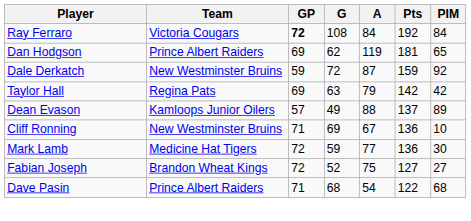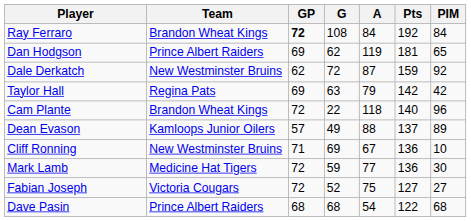 <table class="wikitable">
 <tr>
 <th width="30%">Player</th>
 <th width="30%">Team</th>
 <th width="7.5%">GP</th>
 <th width="7.5%">G</th>
 <th width="7.5%">A</th>
 <th width="7.5%">Pts</th>
 <th width="7.5%">PIM</th>
 </tr>
 <tr>
 <td><a href='#'>Ray Ferraro</a></td>
-<td><a href='#'>Victoria Cougars</a></td>
+<td><a href='#'>Brandon Wheat Kings</a></td>
 <td><strong>72</strong></td>
 <td>108</td>
 <td>84</td>
 <td>192</td>
 <td>84</td>
 </tr>
 <tr>
 <td><a href='#'>Dan Hodgson</a></td>
 <td><a href='#'>Prince Albert Raiders</a></td>
 <td>69</td>
 <td>62</td>
 <td>119</td>
 <td>181</td>
 <td>65</td>
 </tr>
 <tr>
 <td><a href='#'>Dale Derkatch</a></td>
 <td><a href='#'>New Westminster Bruins</a></td>
-<td>59</td>
+<td>62</td>
 <td>72</td>
 <td>87</td>
 <td>159</td>
 <td>92</td>
 </tr>
 <tr>
 <td><a href='#'>Taylor Hall</a></td>
 <td><a href='#'>Regina Pats</a></td>
 <td>69</td>
 <td>63</td>
 <td>79</td>
 <td>142</td>
 <td>42</td>
+</tr>
+<tr>
+<td><a href='#'>Cam Plante</a></td>
+<td><a href='#'>Brandon Wheat Kings</a></td>
+<td>72</td>
+<td>22</td>
+<td>118</td>
+<td>140</td>
+<td>96</td>
 </tr>
 <tr>
 <td><a href='#'>Dean Evason</a></td>
 <td><a href='#'>Kamloops Junior Oilers</a></td>
 <td>57</td>
 <td>49</td>
 <td>88</td>
 <td>137</td>
 <td>89</td>
 </tr>
 <tr>
 <td><a href='#'>Cliff Ronning</a></td>
 <td><a href='#'>New Westminster Bruins</a></td>
 <td>71</td>
 <td>69</td>
 <td>67</td>
 <td>136</td>
 <td>10</td>
 </tr>
 <tr>
 <td><a href='#'>Mark Lamb</a></td>
 <td><a href='#'>Medicine Hat Tigers</a></td>
 <td>72</td>
 <td>59</td>
 <td>77</td>
 <td>136</td>
 <td>30</td>
 </tr>
 <tr>
 <td><a href='#'>Fabian Joseph</a></td>
-<td><a href='#'>Brandon Wheat Kings</a></td>
+<td><a href='#'>Victoria Cougars</a></td>
 <td>72</td>
 <td>52</td>
 <td>75</td>
 <td>127</td>
 <td>27</td>
 </tr>
 <tr>
 <td><a href='#'>Dave Pasin</a></td>
 <td><a href='#'>Prince Albert Raiders</a></td>
-<td>71</td>
+<td>68</td>
 <td>68</td>
 <td>54</td>
 <td>122</td>
 <td>68</td>
 </tr>
 </table>
